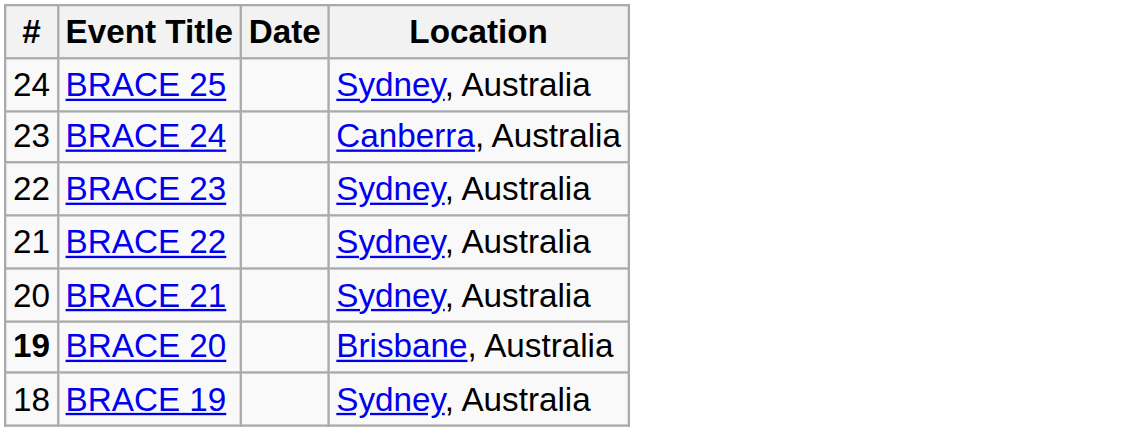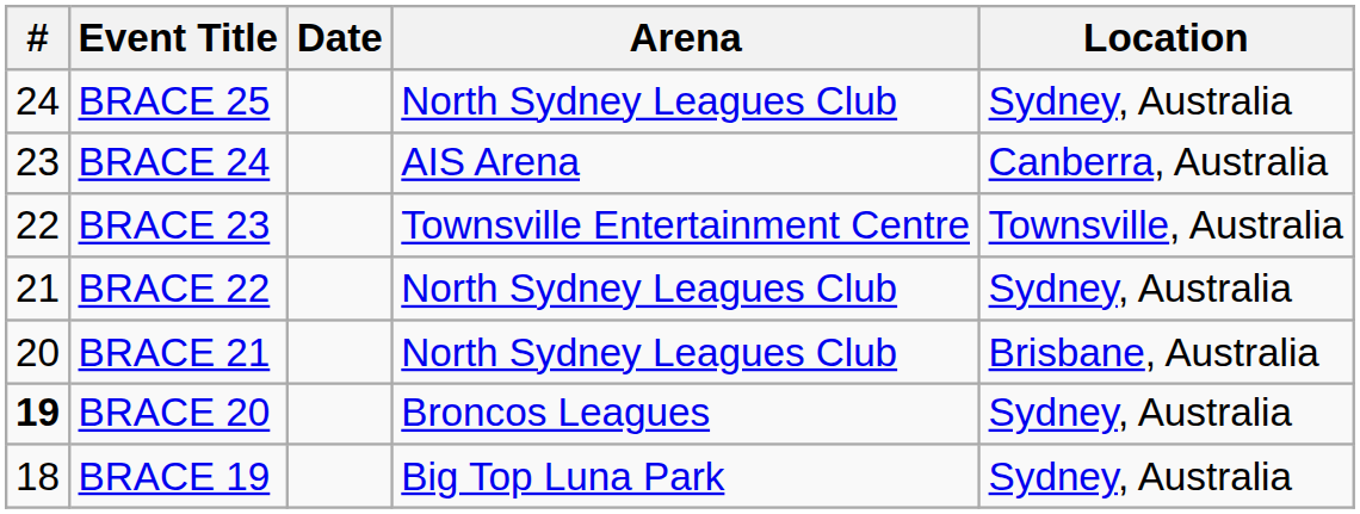 <table class="sortable wikitable succession-box" style="font-size:90%;">
 <tr>
 <th scope="col">#</th>
 <th scope="col">Event Title</th>
 <th scope="col">Date</th>
+<th scope="col">Arena</th>
 <th scope="col">Location</th>
 </tr>
 <tr>
 <td align="center">24</td>
 <td><a href='#'>BRACE 25</a></td>
 <td></td>
+<td><a href='#'>North Sydney Leagues Club</a></td>
 <td><a href='#'>Sydney</a>, Australia</td>
 </tr>
 <tr>
 <td align="center">23</td>
 <td><a href='#'>BRACE 24</a></td>
 <td></td>
+<td><a href='#'>AIS Arena</a></td>
 <td><a href='#'>Canberra</a>, Australia</td>
 </tr>
 <tr>
 <td align="center">22</td>
 <td><a href='#'>BRACE 23</a></td>
 <td></td>
-<td><a href='#'>Sydney</a>, Australia</td>
+<td><a href='#'>Townsville Entertainment Centre</a></td>
+<td><a href='#'>Townsville</a>, Australia</td>
 </tr>
 <tr>
 <td align="center">21</td>
 <td><a href='#'>BRACE 22</a></td>
 <td></td>
+<td><a href='#'>North Sydney Leagues Club</a></td>
 <td><a href='#'>Sydney</a>, Australia</td>
 </tr>
 <tr>
 <td align="center">20</td>
 <td><a href='#'>BRACE 21</a></td>
 <td></td>
-<td><a href='#'>Sydney</a>, Australia</td>
+<td><a href='#'>North Sydney Leagues Club</a></td>
+<td><a href='#'>Brisbane</a>, Australia</td>
 </tr>
 <tr>
 <td align="center"><strong>19</strong></td>
 <td><a href='#'>BRACE 20</a></td>
 <td></td>
-<td><a href='#'>Brisbane</a>, Australia</td>
+<td><a href='#'>Broncos Leagues</a></td>
+<td><a href='#'>Sydney</a>, Australia</td>
 </tr>
 <tr>
 <td align="center">18</td>
 <td><a href='#'>BRACE 19</a></td>
 <td></td>
+<td><a href='#'>Big Top Luna Park</a></td>
 <td><a href='#'>Sydney</a>, Australia</td>
 </tr>
 </table>
